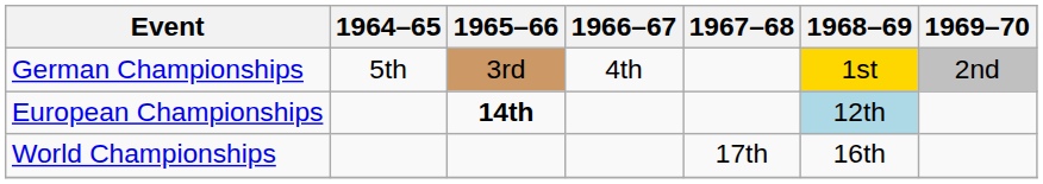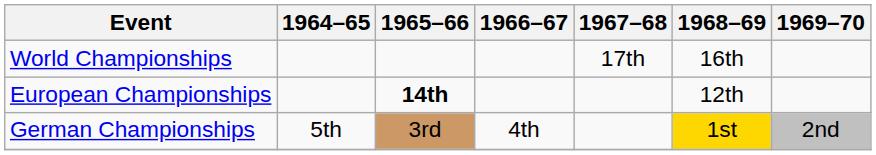 <table class="wikitable">
 <tr>
 <th>Event</th>
 <th>1964–65</th>
 <th>1965–66</th>
 <th>1966–67</th>
 <th>1967–68</th>
 <th>1968–69</th>
 <th>1969–70</th>
 </tr>
 <tr>
+<td><a href='#'>World Championships</a></td>
+<td></td>
+<td></td>
+<td></td>
+<td align="center">17th</td>
+<td align="center">16th</td>
+<td></td>
+</tr>
+<tr>
+<td><a href='#'>European Championships</a></td>
+<td></td>
+<td align="center"><strong>14th</strong></td>
+<td></td>
+<td></td>
+<td align="center">12th</td>
+<td></td>
+</tr>
+<tr>
 <td><a href='#'>German Championships</a></td>
 <td align="center">5th</td>
 <td align="center" bgcolor="#cc9966">3rd</td>
 <td align="center">4th</td>
 <td></td>
 <td align="center" bgcolor="gold">1st</td>
 <td align="center" bgcolor="silver">2nd</td>
 </tr>
 <tr>
-<td><a href='#'>European Championships</a></td>
-<td></td>
-<td align="center"><strong>14th</strong></td>
-<td></td>
-<td></td>
-<td align="center" style="background: lightblue;">12th</td>
-<td></td>
-</tr>
-<tr>
-<td><a href='#'>World Championships</a></td>
-<td></td>
-<td></td>
-<td></td>
-<td align="center">17th</td>
-<td align="center">16th</td>
-<td></td>
-</tr>
-<tr>
 </tr>
 </table>
